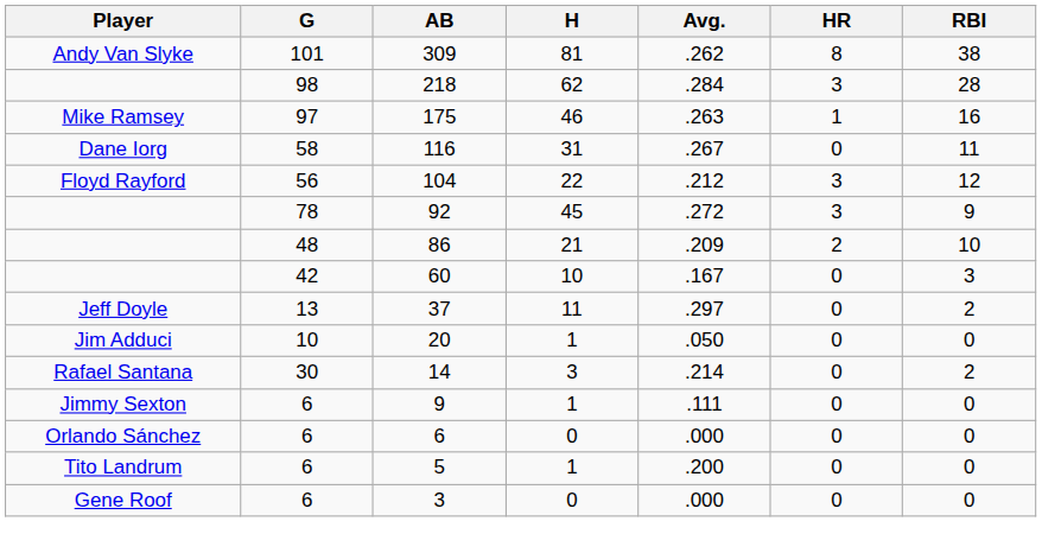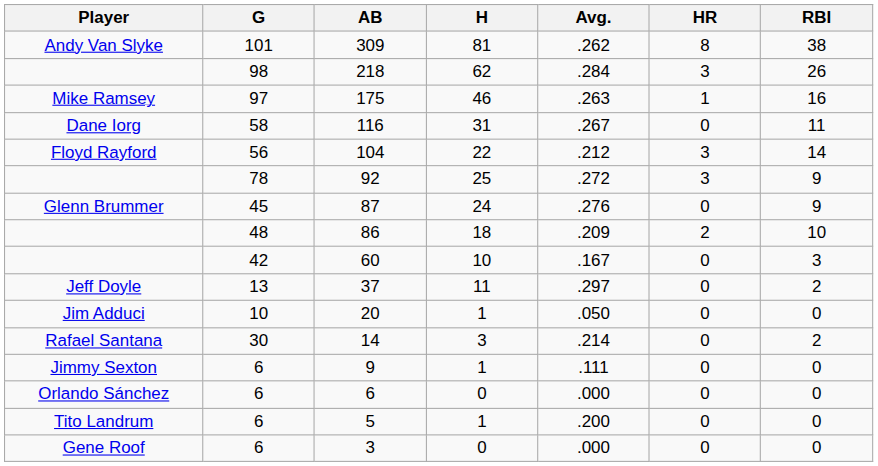 <table class="wikitable sortable">
 <tr>
 <th bgcolor="#DDDDFF" width="16%">Player</th>
 <th bgcolor="#DDDDFF" width="9%">G</th>
 <th bgcolor="#DDDDFF" width="9%">AB</th>
 <th bgcolor="#DDDDFF" width="9%">H</th>
 <th bgcolor="#DDDDFF" width="9%">Avg.</th>
 <th bgcolor="#DDDDFF" width="9%">HR</th>
 <th bgcolor="#DDDDFF" width="9%">RBI</th>
 </tr>
 <tr align="center">
 <td><a href='#'>Andy Van Slyke</a></td>
 <td>101</td>
 <td>309</td>
 <td>81</td>
 <td>.262</td>
 <td>8</td>
 <td>38</td>
 </tr>
 <tr align=center>
 <td></td>
 <td>98</td>
 <td>218</td>
 <td>62</td>
 <td>.284</td>
 <td>3</td>
-<td>28</td>
+<td>26</td>
 </tr>
 <tr align="center">
 <td><a href='#'>Mike Ramsey</a></td>
 <td>97</td>
 <td>175</td>
 <td>46</td>
 <td>.263</td>
 <td>1</td>
 <td>16</td>
 </tr>
 <tr align=center>
 <td><a href='#'>Dane Iorg</a></td>
 <td>58</td>
 <td>116</td>
 <td>31</td>
 <td>.267</td>
 <td>0</td>
 <td>11</td>
 </tr>
 <tr align=center>
 <td><a href='#'>Floyd Rayford</a></td>
 <td>56</td>
 <td>104</td>
 <td>22</td>
 <td>.212</td>
 <td>3</td>
-<td>12</td>
+<td>14</td>
 </tr>
 <tr align=center>
 <td></td>
 <td>78</td>
 <td>92</td>
-<td>45</td>
+<td>25</td>
 <td>.272</td>
 <td>3</td>
+<td>9</td>
+</tr>
+<tr align="center">
+<td><a href='#'>Glenn Brummer</a></td>
+<td>45</td>
+<td>87</td>
+<td>24</td>
+<td>.276</td>
+<td>0</td>
 <td>9</td>
 </tr>
 <tr align=center>
 <td></td>
 <td>48</td>
 <td>86</td>
-<td>21</td>
+<td>18</td>
 <td>.209</td>
 <td>2</td>
 <td>10</td>
 </tr>
 <tr align="center">
 <td></td>
 <td>42</td>
 <td>60</td>
 <td>10</td>
 <td>.167</td>
 <td>0</td>
 <td>3</td>
 </tr>
 <tr align="center">
 <td><a href='#'>Jeff Doyle</a></td>
 <td>13</td>
 <td>37</td>
 <td>11</td>
 <td>.297</td>
 <td>0</td>
 <td>2</td>
 </tr>
 <tr align=center>
 <td><a href='#'>Jim Adduci</a></td>
 <td>10</td>
 <td>20</td>
 <td>1</td>
 <td>.050</td>
 <td>0</td>
 <td>0</td>
 </tr>
 <tr align=center>
 <td><a href='#'>Rafael Santana</a></td>
 <td>30</td>
 <td>14</td>
 <td>3</td>
 <td>.214</td>
 <td>0</td>
 <td>2</td>
 </tr>
 <tr align=center>
 <td><a href='#'>Jimmy Sexton</a></td>
 <td>6</td>
 <td>9</td>
 <td>1</td>
 <td>.111</td>
 <td>0</td>
 <td>0</td>
 </tr>
 <tr align=center>
 <td><a href='#'>Orlando Sánchez</a></td>
 <td>6</td>
 <td>6</td>
 <td>0</td>
 <td>.000</td>
 <td>0</td>
 <td>0</td>
 </tr>
 <tr align=center>
 <td><a href='#'>Tito Landrum</a></td>
 <td>6</td>
 <td>5</td>
 <td>1</td>
 <td>.200</td>
 <td>0</td>
 <td>0</td>
 </tr>
 <tr align=center>
 <td><a href='#'>Gene Roof</a></td>
 <td>6</td>
 <td>3</td>
 <td>0</td>
 <td>.000</td>
 <td>0</td>
 <td>0</td>
 </tr>
 </table>
